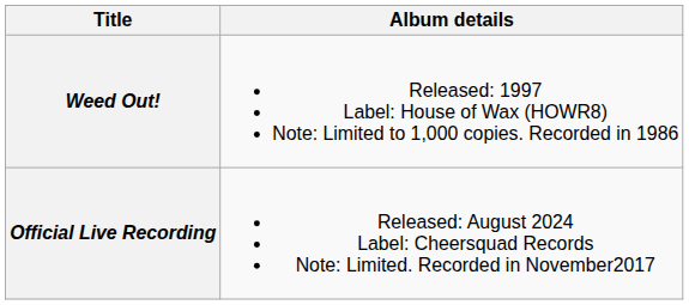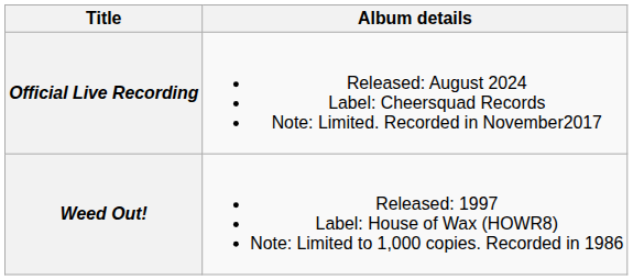 <table class="wikitable plainrowheaders" style="text-align:center">
 <tr>
 <th>Title</th>
 <th>Album details</th>
 </tr>
 <tr>
+<th scope="row"><em>Official Live Recording</em></th>
+<td><br><ul><li>Released: August 2024</li><li>Label: Cheersquad Records</li><li>Note: Limited. Recorded in November2017</li></ul></td>
+</tr>
+<tr>
 <th scope="row"><em>Weed Out!</em></th>
 <td><br><ul><li>Released: 1997</li><li>Label: House of Wax (HOWR8)</li><li>Note: Limited to 1,000 copies. Recorded in 1986</li></ul></td>
 </tr>
-<tr>
-<th scope="row"><em>Official Live Recording</em></th>
-<td><br><ul><li>Released: August 2024</li><li>Label: Cheersquad Records</li><li>Note: Limited. Recorded in November2017</li></ul></td>
-</tr>
 </table>
